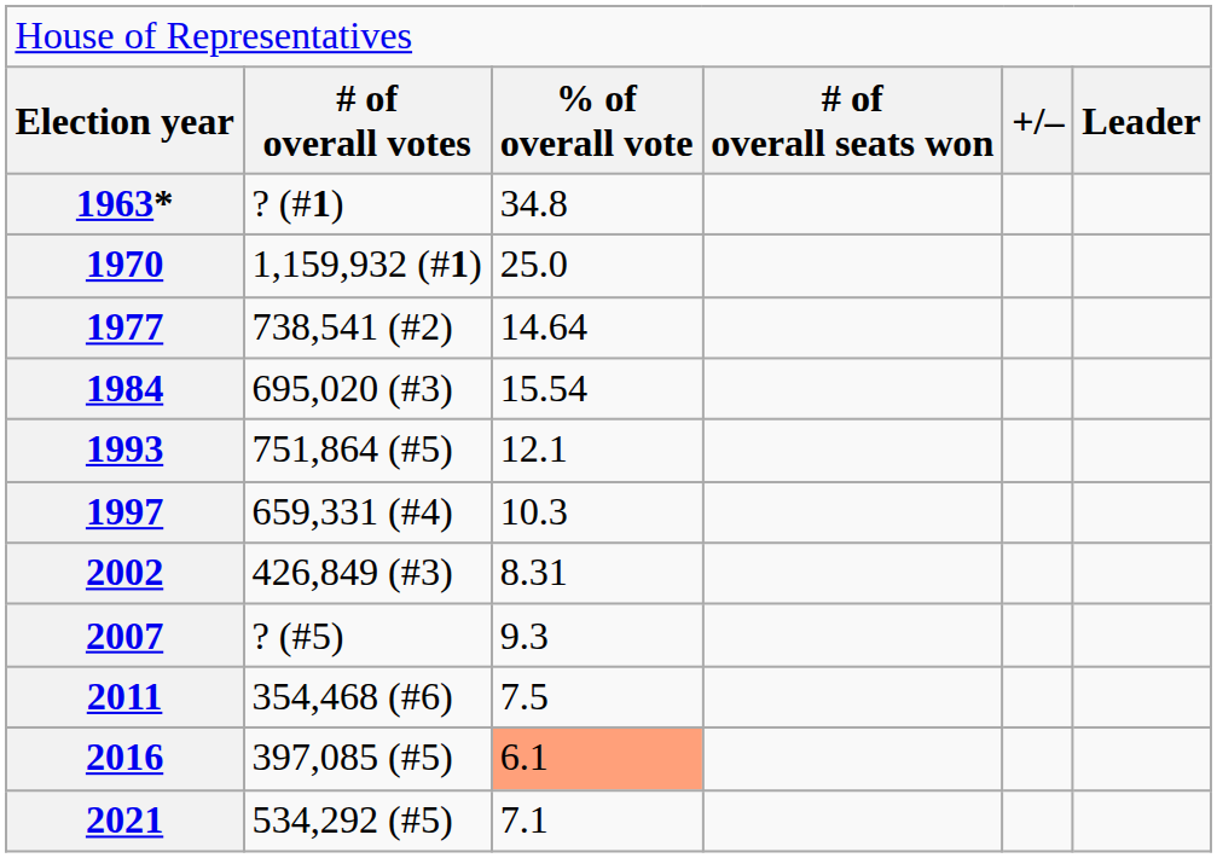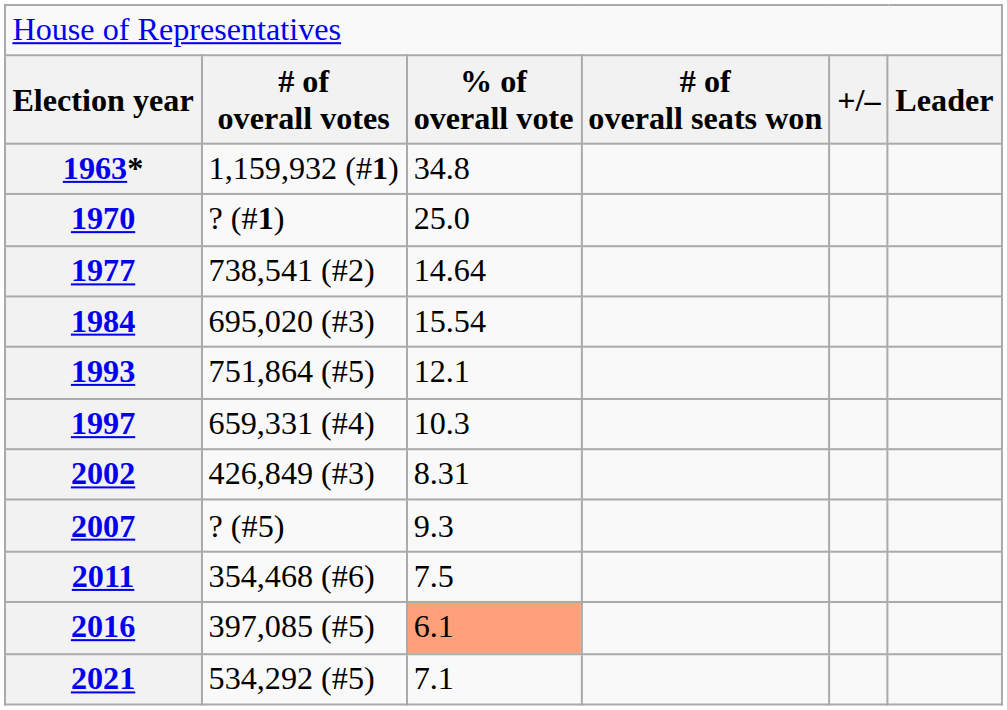 <table class=wikitable>
 <tr>
 <td colspan=7><a href='#'>House of Representatives</a></td>
 </tr>
 <tr>
 <th>Election year</th>
 <th># of<br>overall votes</th>
 <th>% of<br>overall vote</th>
 <th># of<br>overall seats won</th>
 <th>+/–</th>
 <th>Leader</th>
 </tr>
 <tr>
 <th><a href='#'>1963</a>*</th>
-<td>? (#<strong>1</strong>)</td>
+<td>1,159,932 (#<strong>1</strong>)</td>
 <td>34.8</td>
 <td></td>
 <td></td>
 <td></td>
 </tr>
 <tr>
 <th><a href='#'>1970</a></th>
-<td>1,159,932 (#<strong>1</strong>)</td>
+<td>? (#<strong>1</strong>)</td>
 <td>25.0</td>
 <td></td>
 <td></td>
 <td></td>
 </tr>
 <tr>
 <th><a href='#'>1977</a></th>
 <td>738,541 (#2)</td>
 <td>14.64</td>
 <td></td>
 <td></td>
 <td></td>
 </tr>
 <tr>
 <th><a href='#'>1984</a></th>
 <td>695,020 (#3)</td>
 <td>15.54</td>
 <td></td>
 <td></td>
 <td></td>
 </tr>
 <tr>
 <th><a href='#'>1993</a></th>
 <td>751,864 (#5)</td>
 <td>12.1</td>
 <td></td>
 <td></td>
 <td></td>
 </tr>
 <tr>
 <th><a href='#'>1997</a></th>
 <td>659,331 (#4)</td>
 <td>10.3</td>
 <td></td>
 <td></td>
 <td></td>
 </tr>
 <tr>
 <th><a href='#'>2002</a></th>
 <td>426,849 (#3)</td>
 <td>8.31</td>
 <td></td>
 <td></td>
 <td></td>
 </tr>
 <tr>
 <th><a href='#'>2007</a></th>
 <td>? (#5)</td>
 <td>9.3</td>
 <td></td>
 <td></td>
 <td></td>
 </tr>
 <tr>
 <th><a href='#'>2011</a></th>
 <td>354,468 (#6)</td>
 <td>7.5</td>
 <td></td>
 <td></td>
 <td></td>
 </tr>
 <tr>
 <th><a href='#'>2016</a></th>
 <td>397,085 (#5)</td>
 <td style="background: lightsalmon;">6.1</td>
 <td></td>
 <td></td>
 <td></td>
 </tr>
 <tr>
 <th><a href='#'>2021</a></th>
 <td>534,292 (#5)</td>
 <td>7.1</td>
 <td></td>
 <td></td>
 <td></td>
 </tr>
 </table>
